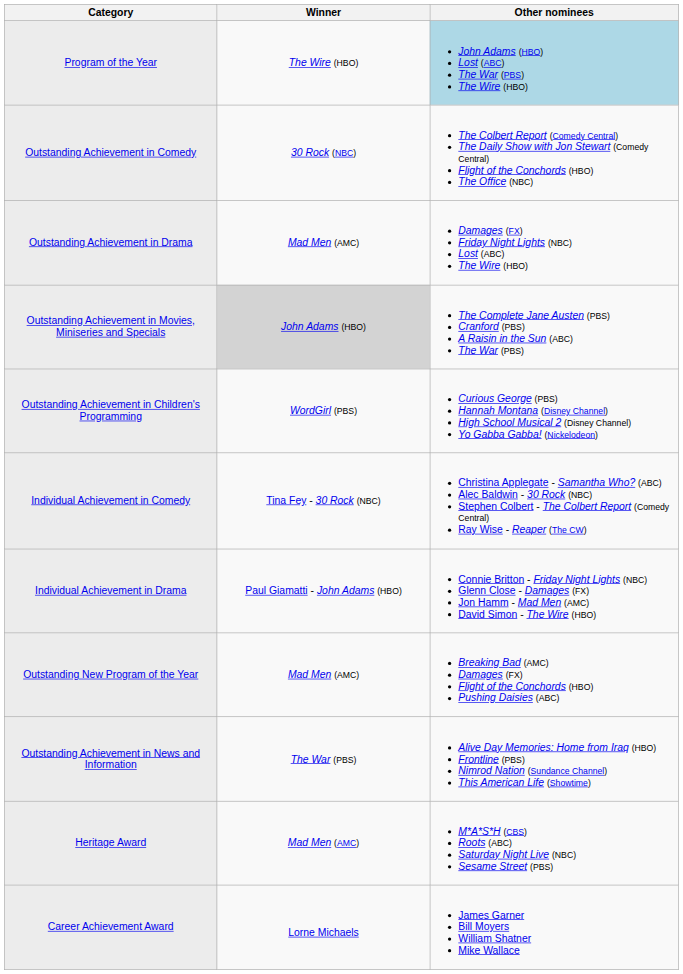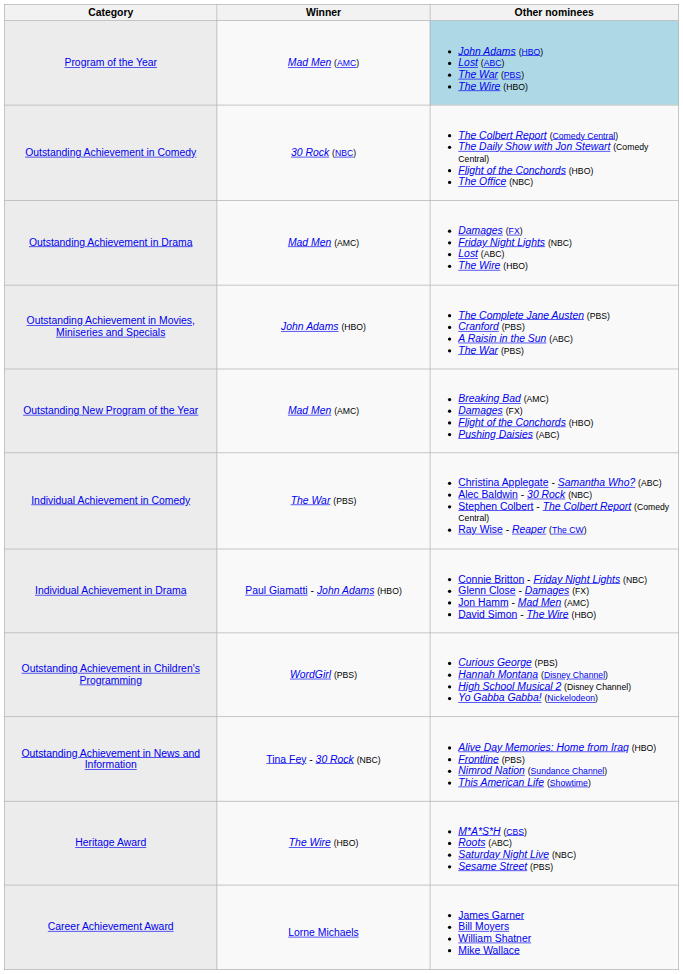 <table class="wikitable">
 <tr>
 <th width="320">Category</th>
 <th width="320">Winner</th>
 <th width="375">Other nominees</th>
 </tr>
 <tr>
 <td align="center" style="background: #ececec; color: grey; vertical-align: middle; text-align: center;" class="table-na"><a href='#'>Program of the Year</a></td>
-<td align="center"><em><a href='#'>The Wire</a></em> <small>(HBO)</small></td>
+<td align="center"><em><a href='#'>Mad Men</a></em> <small>(<a href='#'>AMC</a>)</small></td>
 <td style="background: lightblue;"><br><ul><li><em><a href='#'>John Adams</a></em> <small>(<a href='#'>HBO</a>)</small></li><li><em><a href='#'>Lost</a></em> <small>(<a href='#'>ABC</a>)</small></li><li><em><a href='#'>The War</a></em> <small>(<a href='#'>PBS</a>)</small></li><li><em><a href='#'>The Wire</a></em> <small>(HBO)</small></li></ul></td>
 </tr>
 <tr>
 <td align="center" style="background: #ececec; color: grey; vertical-align: middle; text-align: center;" class="table-na"><a href='#'>Outstanding Achievement in Comedy</a></td>
 <td align="center"><em><a href='#'>30 Rock</a></em> <small>(<a href='#'>NBC</a>)</small></td>
 <td><br><ul><li><em><a href='#'>The Colbert Report</a></em> <small>(<a href='#'>Comedy Central</a>)</small></li><li><em><a href='#'>The Daily Show with Jon Stewart</a></em> <small>(Comedy Central)</small></li><li><em><a href='#'>Flight of the Conchords</a></em> <small>(HBO)</small></li><li><em><a href='#'>The Office</a></em> <small>(NBC)</small></li></ul></td>
 </tr>
 <tr>
 <td align="center" style="background: #ececec; color: grey; vertical-align: middle; text-align: center;" class="table-na"><a href='#'>Outstanding Achievement in Drama</a></td>
 <td align="center"><em><a href='#'>Mad Men</a></em> <small>(AMC)</small></td>
 <td><br><ul><li><em><a href='#'>Damages</a></em> <small>(<a href='#'>FX</a>)</small></li><li><em><a href='#'>Friday Night Lights</a></em> <small>(NBC)</small></li><li><em><a href='#'>Lost</a></em> <small>(ABC)</small></li><li><em><a href='#'>The Wire</a></em> <small>(HBO)</small></li></ul></td>
 </tr>
 <tr>
 <td align="center" style="background: #ececec; color: grey; vertical-align: middle; text-align: center;" class="table-na"><a href='#'>Outstanding Achievement in Movies, Miniseries and Specials</a></td>
-<td align="center" style="background: lightgrey;"><em><a href='#'>John Adams</a></em> <small>(HBO)</small></td>
+<td align="center"><em><a href='#'>John Adams</a></em> <small>(HBO)</small></td>
 <td><br><ul><li><em><a href='#'>The Complete Jane Austen</a></em> <small>(PBS)</small></li><li><em><a href='#'>Cranford</a></em> <small>(PBS)</small></li><li><em><a href='#'>A Raisin in the Sun</a></em> <small>(ABC)</small></li><li><em><a href='#'>The War</a></em> <small>(PBS)</small></li></ul></td>
 </tr>
 <tr>
-<td align="center" style="background: #ececec; color: grey; vertical-align: middle; text-align: center;" class="table-na"><a href='#'>Outstanding Achievement in Children's Programming</a></td>
-<td align="center"><em><a href='#'>WordGirl</a></em> <small>(PBS)</small></td>
-<td><br><ul><li><em><a href='#'>Curious George</a></em> <small>(PBS)</small></li><li><em><a href='#'>Hannah Montana</a></em> <small>(<a href='#'>Disney Channel</a>)</small></li><li><em><a href='#'>High School Musical 2</a></em> <small>(Disney Channel)</small></li><li><em><a href='#'>Yo Gabba Gabba!</a></em> <small>(<a href='#'>Nickelodeon</a>)</small></li></ul></td>
+<td align="center" style="background: #ececec; color: grey; vertical-align: middle; text-align: center;" class="table-na"><a href='#'>Outstanding New Program of the Year</a></td>
+<td align="center"><em><a href='#'>Mad Men</a></em> <small>(AMC)</small></td>
+<td><br><ul><li><em><a href='#'>Breaking Bad</a></em> <small>(AMC)</small></li><li><em><a href='#'>Damages</a></em> <small>(FX)</small></li><li><em><a href='#'>Flight of the Conchords</a></em> <small>(HBO)</small></li><li><em><a href='#'>Pushing Daisies</a></em> <small>(ABC)</small></li></ul></td>
 </tr>
 <tr>
 <td align="center" style="background: #ececec; color: grey; vertical-align: middle; text-align: center;" class="table-na"><a href='#'>Individual Achievement in Comedy</a></td>
-<td align="center"><a href='#'>Tina Fey</a> - <em><a href='#'>30 Rock</a></em> <small>(NBC)</small></td>
+<td align="center"><em><a href='#'>The War</a></em> <small>(PBS)</small></td>
 <td><br><ul><li><a href='#'>Christina Applegate</a> - <em><a href='#'>Samantha Who?</a></em> <small>(ABC)</small></li><li><a href='#'>Alec Baldwin</a> - <em><a href='#'>30 Rock</a></em> <small>(NBC)</small></li><li><a href='#'>Stephen Colbert</a> - <em><a href='#'>The Colbert Report</a></em> <small>(Comedy Central)</small></li><li><a href='#'>Ray Wise</a> - <em><a href='#'>Reaper</a></em> <small>(<a href='#'>The CW</a>)</small></li></ul></td>
 </tr>
 <tr>
 <td align="center" style="background: #ececec; color: grey; vertical-align: middle; text-align: center;" class="table-na"><a href='#'>Individual Achievement in Drama</a></td>
 <td align="center"><a href='#'>Paul Giamatti</a> - <em><a href='#'>John Adams</a></em> <small>(HBO)</small></td>
 <td><br><ul><li><a href='#'>Connie Britton</a> - <em><a href='#'>Friday Night Lights</a></em> <small>(NBC)</small></li><li><a href='#'>Glenn Close</a> - <em><a href='#'>Damages</a></em> <small>(FX)</small></li><li><a href='#'>Jon Hamm</a> - <em><a href='#'>Mad Men</a></em> <small>(AMC)</small></li><li><a href='#'>David Simon</a> - <em><a href='#'>The Wire</a></em> <small>(HBO)</small></li></ul></td>
 </tr>
 <tr>
-<td align="center" style="background: #ececec; color: grey; vertical-align: middle; text-align: center;" class="table-na"><a href='#'>Outstanding New Program of the Year</a></td>
-<td align="center"><em><a href='#'>Mad Men</a></em> <small>(AMC)</small></td>
-<td><br><ul><li><em><a href='#'>Breaking Bad</a></em> <small>(AMC)</small></li><li><em><a href='#'>Damages</a></em> <small>(FX)</small></li><li><em><a href='#'>Flight of the Conchords</a></em> <small>(HBO)</small></li><li><em><a href='#'>Pushing Daisies</a></em> <small>(ABC)</small></li></ul></td>
+<td align="center" style="background: #ececec; color: grey; vertical-align: middle; text-align: center;" class="table-na"><a href='#'>Outstanding Achievement in Children's Programming</a></td>
+<td align="center"><em><a href='#'>WordGirl</a></em> <small>(PBS)</small></td>
+<td><br><ul><li><em><a href='#'>Curious George</a></em> <small>(PBS)</small></li><li><em><a href='#'>Hannah Montana</a></em> <small>(<a href='#'>Disney Channel</a>)</small></li><li><em><a href='#'>High School Musical 2</a></em> <small>(Disney Channel)</small></li><li><em><a href='#'>Yo Gabba Gabba!</a></em> <small>(<a href='#'>Nickelodeon</a>)</small></li></ul></td>
 </tr>
 <tr>
 <td align="center" style="background: #ececec; color: grey; vertical-align: middle; text-align: center;" class="table-na"><a href='#'>Outstanding Achievement in News and Information</a></td>
-<td align="center"><em><a href='#'>The War</a></em> <small>(PBS)</small></td>
+<td align="center"><a href='#'>Tina Fey</a> - <em><a href='#'>30 Rock</a></em> <small>(NBC)</small></td>
 <td><br><ul><li><em><a href='#'>Alive Day Memories: Home from Iraq</a></em> <small>(HBO)</small></li><li><em><a href='#'>Frontline</a></em> <small>(PBS)</small></li><li><em><a href='#'>Nimrod Nation</a></em> <small>(<a href='#'>Sundance Channel</a>)</small></li><li><em><a href='#'>This American Life</a></em> <small>(<a href='#'>Showtime</a>)</small></li></ul></td>
 </tr>
 <tr>
 <td align="center" style="background: #ececec; color: grey; vertical-align: middle; text-align: center;" class="table-na"><a href='#'>Heritage Award</a></td>
-<td align="center"><em><a href='#'>Mad Men</a></em> <small>(<a href='#'>AMC</a>)</small></td>
+<td align="center"><em><a href='#'>The Wire</a></em> <small>(HBO)</small></td>
 <td><br><ul><li><em><a href='#'>M*A*S*H</a></em> <small>(<a href='#'>CBS</a>)</small></li><li><em><a href='#'>Roots</a></em> <small>(ABC)</small></li><li><em><a href='#'>Saturday Night Live</a></em> <small>(NBC)</small></li><li><em><a href='#'>Sesame Street</a></em> <small>(PBS)</small></li></ul></td>
 </tr>
 <tr>
 <td align="center" style="background: #ececec; color: grey; vertical-align: middle; text-align: center;" class="table-na"><a href='#'>Career Achievement Award</a></td>
 <td align="center"><br><a href='#'>Lorne Michaels</a></td>
 <td><br><ul><li><a href='#'>James Garner</a></li><li><a href='#'>Bill Moyers</a></li><li><a href='#'>William Shatner</a></li><li><a href='#'>Mike Wallace</a></li></ul></td>
 </tr>
 </table>
